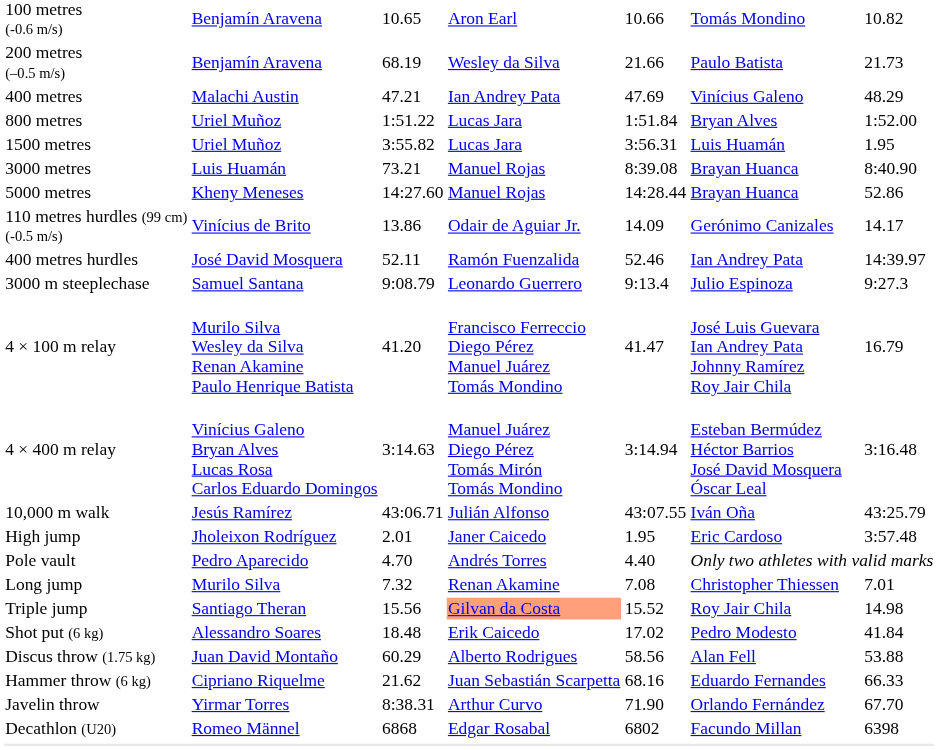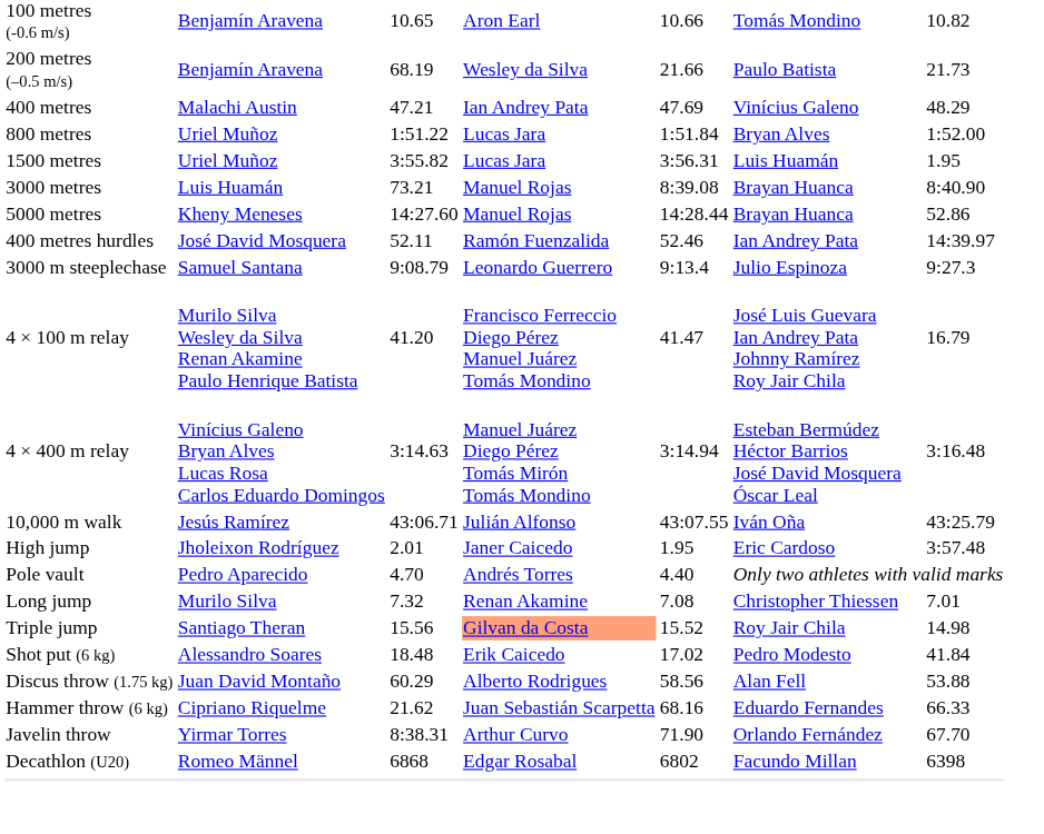 <table>
 <tr>
 <td>100 metres<br><small>(-0.6 m/s)</small></td>
 <td><a href='#'>Benjamín Aravena</a><br></td>
 <td>10.65</td>
 <td><a href='#'>Aron Earl</a><br></td>
 <td>10.66</td>
 <td><a href='#'>Tomás Mondino</a><br></td>
 <td>10.82</td>
 </tr>
 <tr>
 <td>200 metres<br><small>(–0.5 m/s)</small></td>
 <td><a href='#'>Benjamín Aravena</a><br></td>
 <td>68.19</td>
 <td><a href='#'>Wesley da Silva</a><br></td>
 <td>21.66</td>
 <td><a href='#'>Paulo Batista</a><br></td>
 <td>21.73</td>
 </tr>
 <tr>
 <td>400 metres</td>
 <td><a href='#'>Malachi Austin</a><br></td>
 <td>47.21</td>
 <td><a href='#'>Ian Andrey Pata</a><br></td>
 <td>47.69</td>
 <td><a href='#'>Vinícius Galeno</a><br></td>
 <td>48.29</td>
 </tr>
 <tr>
 <td>800 metres</td>
 <td><a href='#'>Uriel Muñoz</a><br></td>
 <td>1:51.22</td>
 <td><a href='#'>Lucas Jara</a><br></td>
 <td>1:51.84</td>
 <td><a href='#'>Bryan Alves</a><br></td>
 <td>1:52.00</td>
 </tr>
 <tr>
 <td>1500 metres</td>
 <td><a href='#'>Uriel Muñoz</a><br></td>
 <td>3:55.82</td>
 <td><a href='#'>Lucas Jara</a><br></td>
 <td>3:56.31</td>
 <td><a href='#'>Luis Huamán</a><br></td>
 <td>1.95</td>
 </tr>
 <tr>
 <td>3000 metres</td>
 <td><a href='#'>Luis Huamán</a><br></td>
 <td>73.21</td>
 <td><a href='#'>Manuel Rojas</a><br></td>
 <td>8:39.08</td>
 <td><a href='#'>Brayan Huanca</a><br></td>
 <td>8:40.90</td>
 </tr>
 <tr>
 <td>5000 metres</td>
 <td><a href='#'>Kheny Meneses</a><br></td>
 <td>14:27.60</td>
 <td><a href='#'>Manuel Rojas</a><br></td>
 <td>14:28.44</td>
 <td><a href='#'>Brayan Huanca</a><br></td>
 <td>52.86</td>
-</tr>
-<tr>
-<td>110 metres hurdles <small>(99 cm)<br>(-0.5 m/s)</small></td>
-<td><a href='#'>Vinícius de Brito</a><br></td>
-<td>13.86</td>
-<td><a href='#'>Odair de Aguiar Jr.</a><br></td>
-<td>14.09</td>
-<td><a href='#'>Gerónimo Canizales</a><br></td>
-<td>14.17</td>
 </tr>
 <tr>
 <td>400 metres hurdles</td>
 <td><a href='#'>José David Mosquera</a><br></td>
 <td>52.11 <strong></strong></td>
 <td><a href='#'>Ramón Fuenzalida</a><br></td>
 <td>52.46</td>
 <td><a href='#'>Ian Andrey Pata</a><br></td>
 <td>14:39.97</td>
 </tr>
 <tr>
 <td>3000 m steeplechase</td>
 <td><a href='#'>Samuel Santana</a><br></td>
 <td>9:08.79</td>
 <td><a href='#'>Leonardo Guerrero</a><br></td>
 <td>9:13.4</td>
 <td><a href='#'>Julio Espinoza</a><br></td>
 <td>9:27.3</td>
 </tr>
 <tr>
 <td>4 × 100 m relay</td>
 <td><br><a href='#'>Murilo Silva</a><br><a href='#'>Wesley da Silva</a><br><a href='#'>Renan Akamine</a><br><a href='#'>Paulo Henrique Batista</a></td>
 <td>41.20</td>
 <td><br><a href='#'>Francisco Ferreccio</a><br><a href='#'>Diego Pérez</a><br><a href='#'>Manuel Juárez</a><br><a href='#'>Tomás Mondino</a></td>
 <td>41.47</td>
 <td><br><a href='#'>José Luis Guevara</a><br><a href='#'>Ian Andrey Pata</a><br><a href='#'>Johnny Ramírez</a><br><a href='#'>Roy Jair Chila</a></td>
 <td>16.79</td>
 </tr>
 <tr>
 <td>4 × 400 m relay</td>
 <td><br><a href='#'>Vinícius Galeno</a><br><a href='#'>Bryan Alves</a><br><a href='#'>Lucas Rosa</a><br><a href='#'>Carlos Eduardo Domingos</a></td>
 <td>3:14.63</td>
 <td><br><a href='#'>Manuel Juárez</a><br><a href='#'>Diego Pérez</a><br><a href='#'>Tomás Mirón</a><br><a href='#'>Tomás Mondino</a></td>
 <td>3:14.94</td>
 <td><br><a href='#'>Esteban Bermúdez</a><br><a href='#'>Héctor Barrios</a><br><a href='#'>José David Mosquera</a><br><a href='#'>Óscar Leal</a></td>
 <td>3:16.48</td>
 </tr>
 <tr>
 <td>10,000 m walk</td>
 <td><a href='#'>Jesús Ramírez</a><br></td>
 <td>43:06.71 <strong></strong></td>
 <td><a href='#'>Julián Alfonso</a><br></td>
 <td>43:07.55 <strong></strong></td>
 <td><a href='#'>Iván Oña</a><br></td>
 <td>43:25.79</td>
 </tr>
 <tr>
 <td>High jump</td>
 <td><a href='#'>Jholeixon Rodríguez</a><br></td>
 <td>2.01</td>
 <td><a href='#'>Janer Caicedo</a><br></td>
 <td>1.95</td>
 <td><a href='#'>Eric Cardoso</a><br></td>
 <td>3:57.48</td>
 </tr>
 <tr>
 <td>Pole vault</td>
 <td><a href='#'>Pedro Aparecido</a><br></td>
 <td>4.70</td>
 <td><a href='#'>Andrés Torres</a><br></td>
 <td>4.40</td>
 <td colspan=2><em>Only two athletes with valid marks</em></td>
 </tr>
 <tr>
 <td>Long jump</td>
 <td><a href='#'>Murilo Silva</a><br></td>
 <td>7.32</td>
 <td><a href='#'>Renan Akamine</a><br></td>
 <td>7.08</td>
 <td><a href='#'>Christopher Thiessen</a><br></td>
 <td>7.01</td>
 </tr>
 <tr>
 <td>Triple jump</td>
 <td><a href='#'>Santiago Theran</a><br></td>
 <td>15.56 <strong></strong></td>
 <td style="background: lightsalmon;"><a href='#'>Gilvan da Costa </a><br></td>
 <td>15.52</td>
 <td><a href='#'>Roy Jair Chila</a><br></td>
 <td>14.98</td>
 </tr>
 <tr>
 <td>Shot put <small>(6 kg)</small></td>
 <td><a href='#'>Alessandro Soares</a><br></td>
 <td>18.48</td>
 <td><a href='#'>Erik Caicedo</a><br></td>
 <td>17.02</td>
 <td><a href='#'>Pedro Modesto</a><br></td>
 <td>41.84</td>
 </tr>
 <tr>
 <td>Discus throw <small>(1.75 kg)</small></td>
 <td><a href='#'>Juan David Montaño</a><br></td>
 <td>60.29 <strong></strong></td>
 <td><a href='#'>Alberto Rodrigues</a><br></td>
 <td>58.56</td>
 <td><a href='#'>Alan Fell</a><br></td>
 <td>53.88</td>
 </tr>
 <tr>
 <td>Hammer throw <small>(6 kg)</small></td>
 <td><a href='#'>Cipriano Riquelme</a><br></td>
 <td>21.62</td>
 <td><a href='#'>Juan Sebastián Scarpetta</a><br></td>
 <td>68.16 <strong></strong></td>
 <td><a href='#'>Eduardo Fernandes</a><br></td>
 <td>66.33</td>
 </tr>
 <tr>
 <td>Javelin throw</td>
 <td><a href='#'>Yirmar Torres</a><br></td>
 <td>8:38.31</td>
 <td><a href='#'>Arthur Curvo</a><br></td>
 <td>71.90</td>
 <td><a href='#'>Orlando Fernández</a><br></td>
 <td>67.70</td>
 </tr>
 <tr>
 <td>Decathlon <small>(U20)</small></td>
 <td><a href='#'>Romeo Männel</a><br></td>
 <td>6868</td>
 <td><a href='#'>Edgar Rosabal</a><br></td>
 <td>6802</td>
 <td><a href='#'>Facundo Millan</a><br></td>
 <td>6398</td>
 </tr>
 <tr>
 </tr>
 <tr bgcolor= e8e8e8>
 <td colspan=7></td>
 </tr>
 </table>
